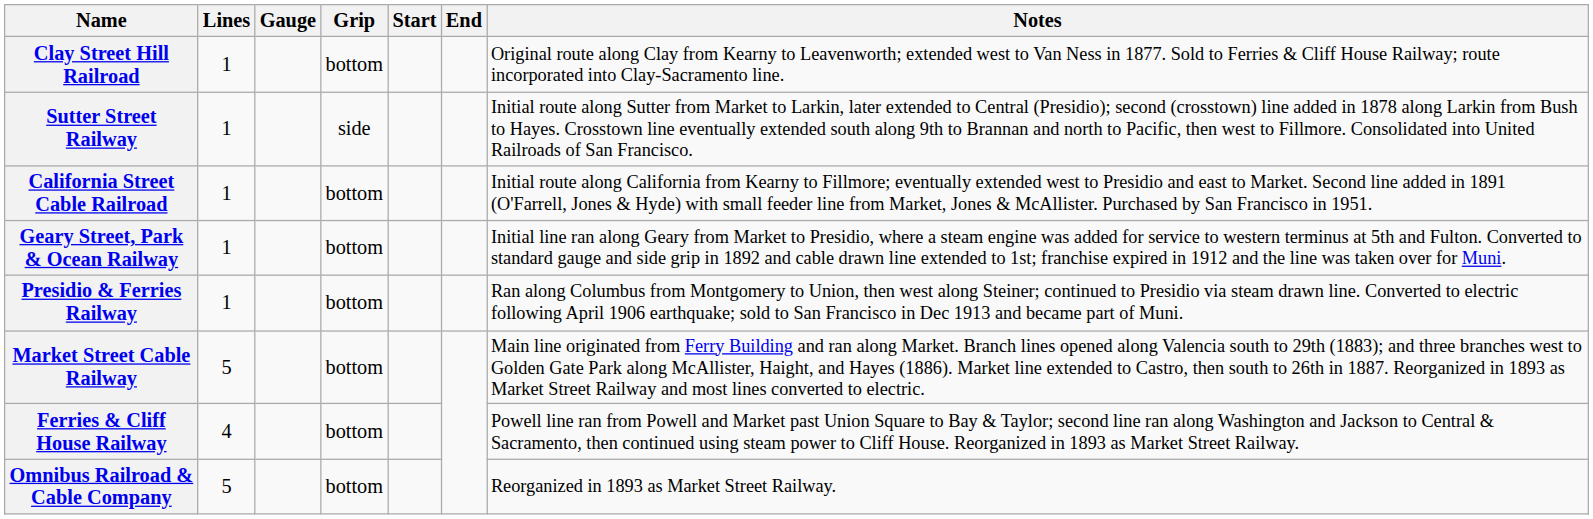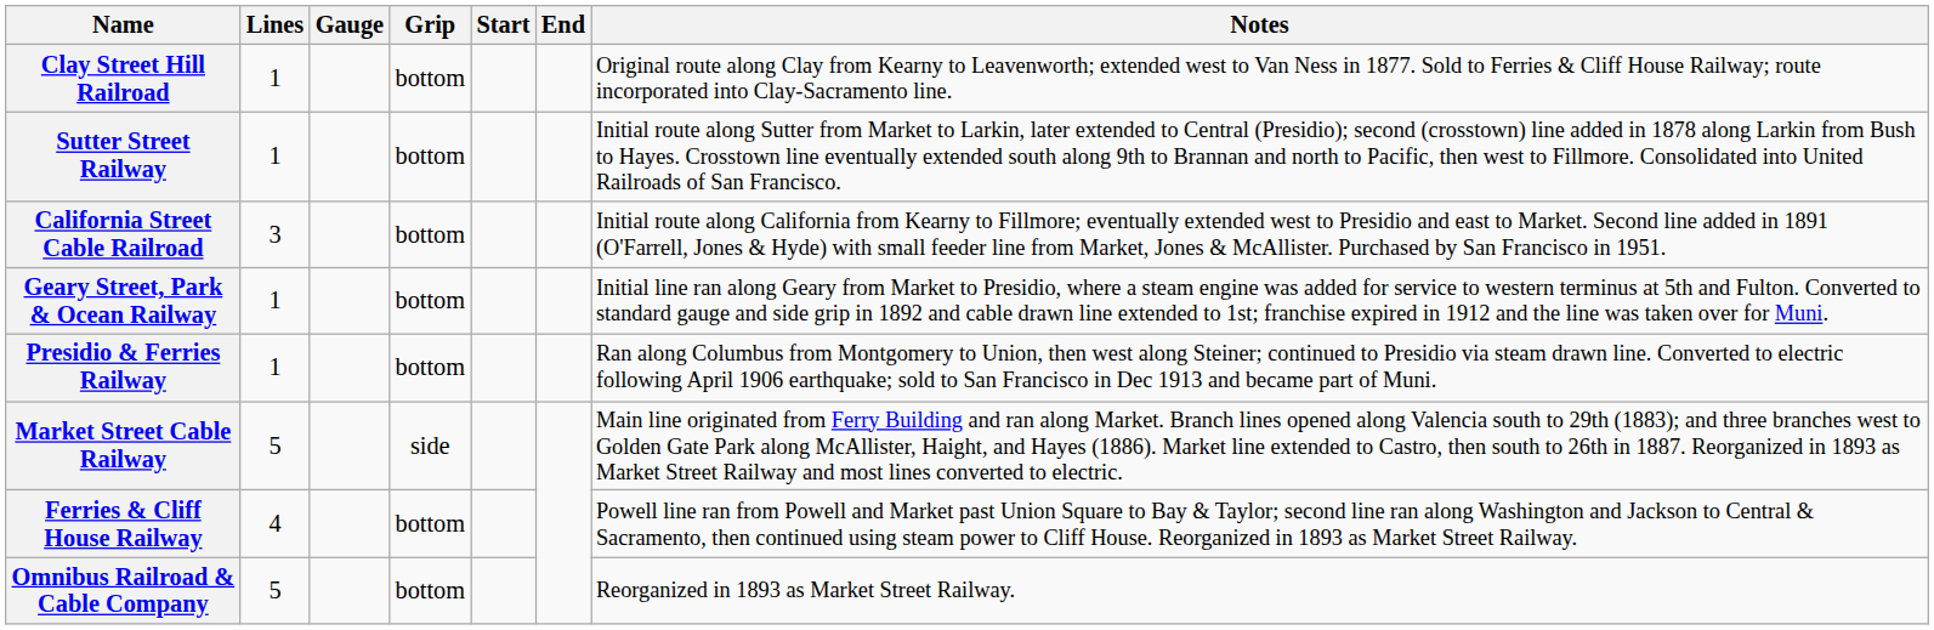 <table class="wikitable sortable" style="font-size:100%;text-align:center;">
 <tr>
 <th>Name</th>
 <th>Lines</th>
 <th>Gauge</th>
 <th>Grip</th>
 <th>Start</th>
 <th>End</th>
 <th class="unsortable">Notes</th>
 </tr>
 <tr>
 <th><a href='#'>Clay Street Hill Railroad</a></th>
 <td>1</td>
 <td></td>
 <td>bottom</td>
 <td></td>
 <td></td>
 <td style="font-size:90%;text-align:left;">Original route along Clay from Kearny to Leavenworth; extended west to Van Ness in 1877. Sold to Ferries & Cliff House Railway; route incorporated into Clay-Sacramento line.</td>
 </tr>
 <tr>
 <th><a href='#'>Sutter Street Railway</a></th>
 <td>1</td>
 <td></td>
-<td>side</td>
+<td>bottom</td>
 <td></td>
 <td></td>
 <td style="font-size:90%;text-align:left;">Initial route along Sutter from Market to Larkin, later extended to Central (Presidio); second (crosstown) line added in 1878 along Larkin from Bush to Hayes. Crosstown line eventually extended south along 9th to Brannan and north to Pacific, then west to Fillmore. Consolidated into United Railroads of San Francisco.</td>
 </tr>
 <tr>
 <th><a href='#'>California Street Cable Railroad</a><br></th>
-<td>1</td>
+<td>3</td>
 <td></td>
 <td>bottom</td>
 <td></td>
 <td></td>
 <td style="font-size:90%;text-align:left;">Initial route along California from Kearny to Fillmore; eventually extended west to Presidio and east to Market. Second line added in 1891 (O'Farrell, Jones & Hyde) with small feeder line from Market, Jones & McAllister. Purchased by San Francisco in 1951.</td>
 </tr>
 <tr>
 <th><a href='#'>Geary Street, Park & Ocean Railway</a></th>
 <td>1</td>
 <td></td>
 <td>bottom</td>
 <td></td>
 <td></td>
 <td style="font-size:90%;text-align:left;">Initial line ran along Geary from Market to Presidio, where a steam engine was added for service to western terminus at 5th and Fulton. Converted to standard gauge and side grip in 1892 and cable drawn line extended to 1st; franchise expired in 1912 and the line was taken over for <a href='#'>Muni</a>.</td>
 </tr>
 <tr>
 <th><a href='#'>Presidio & Ferries Railway</a></th>
 <td>1</td>
 <td></td>
 <td>bottom</td>
 <td></td>
 <td></td>
 <td style="font-size:90%;text-align:left;">Ran along Columbus from Montgomery to Union, then west along Steiner; continued to Presidio via steam drawn line. Converted to electric following April 1906 earthquake; sold to San Francisco in Dec 1913 and became part of Muni.</td>
 </tr>
 <tr>
 <th><a href='#'>Market Street Cable Railway</a></th>
 <td>5</td>
 <td></td>
-<td>bottom</td>
+<td>side</td>
 <td></td>
 <td rowspan=3></td>
 <td style="font-size:90%;text-align:left;">Main line originated from <a href='#'>Ferry Building</a> and ran along Market. Branch lines opened along Valencia south to 29th (1883); and three branches west to Golden Gate Park along McAllister, Haight, and Hayes (1886). Market line extended to Castro, then south to 26th in 1887. Reorganized in 1893 as Market Street Railway and most lines converted to electric.</td>
 </tr>
 <tr>
 <th><a href='#'>Ferries & Cliff House Railway</a></th>
 <td>4</td>
 <td></td>
 <td>bottom</td>
 <td></td>
 <td style="font-size:90%;text-align:left;">Powell line ran from Powell and Market past Union Square to Bay & Taylor; second line ran along Washington and Jackson to Central & Sacramento, then continued using steam power to Cliff House. Reorganized in 1893 as Market Street Railway.</td>
 </tr>
 <tr>
 <th><a href='#'>Omnibus Railroad & Cable Company</a></th>
 <td>5</td>
 <td></td>
 <td>bottom</td>
 <td></td>
 <td style="font-size:90%;text-align:left;">Reorganized in 1893 as Market Street Railway.</td>
 </tr>
 </table>
